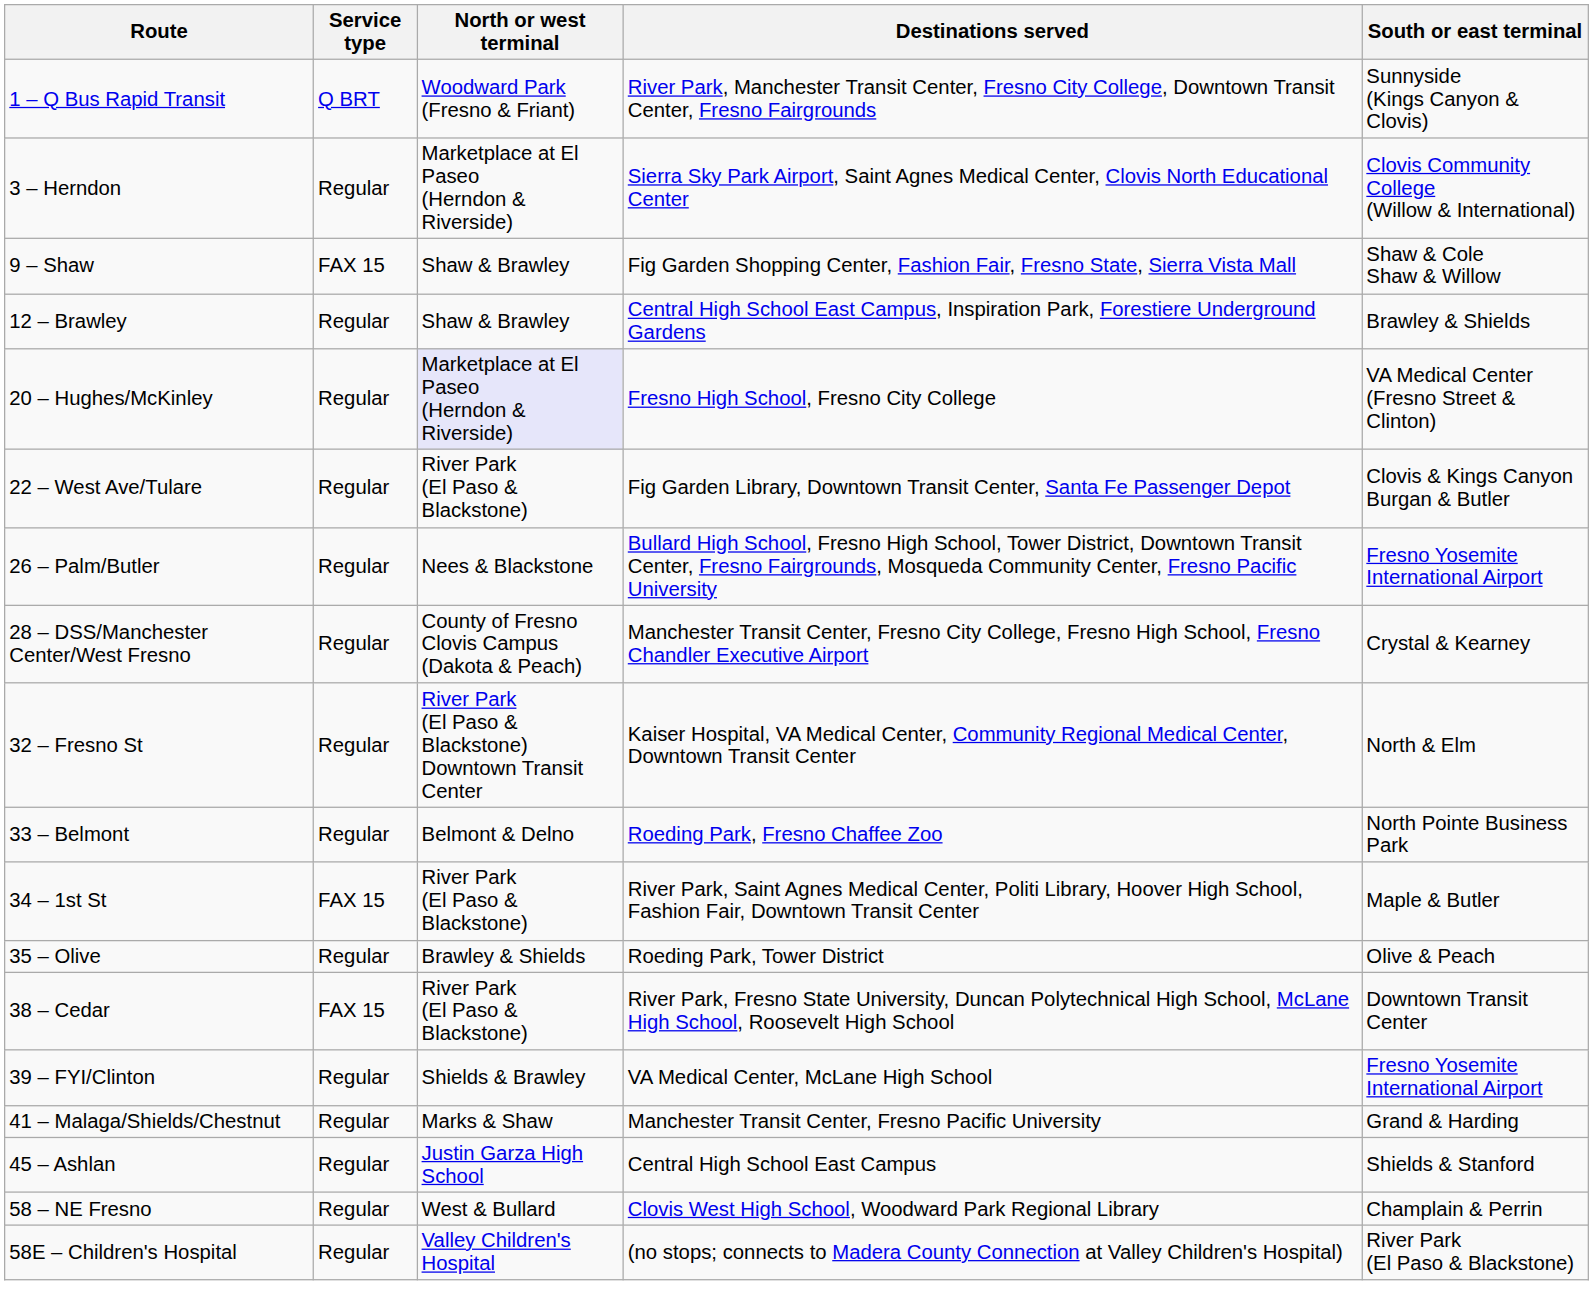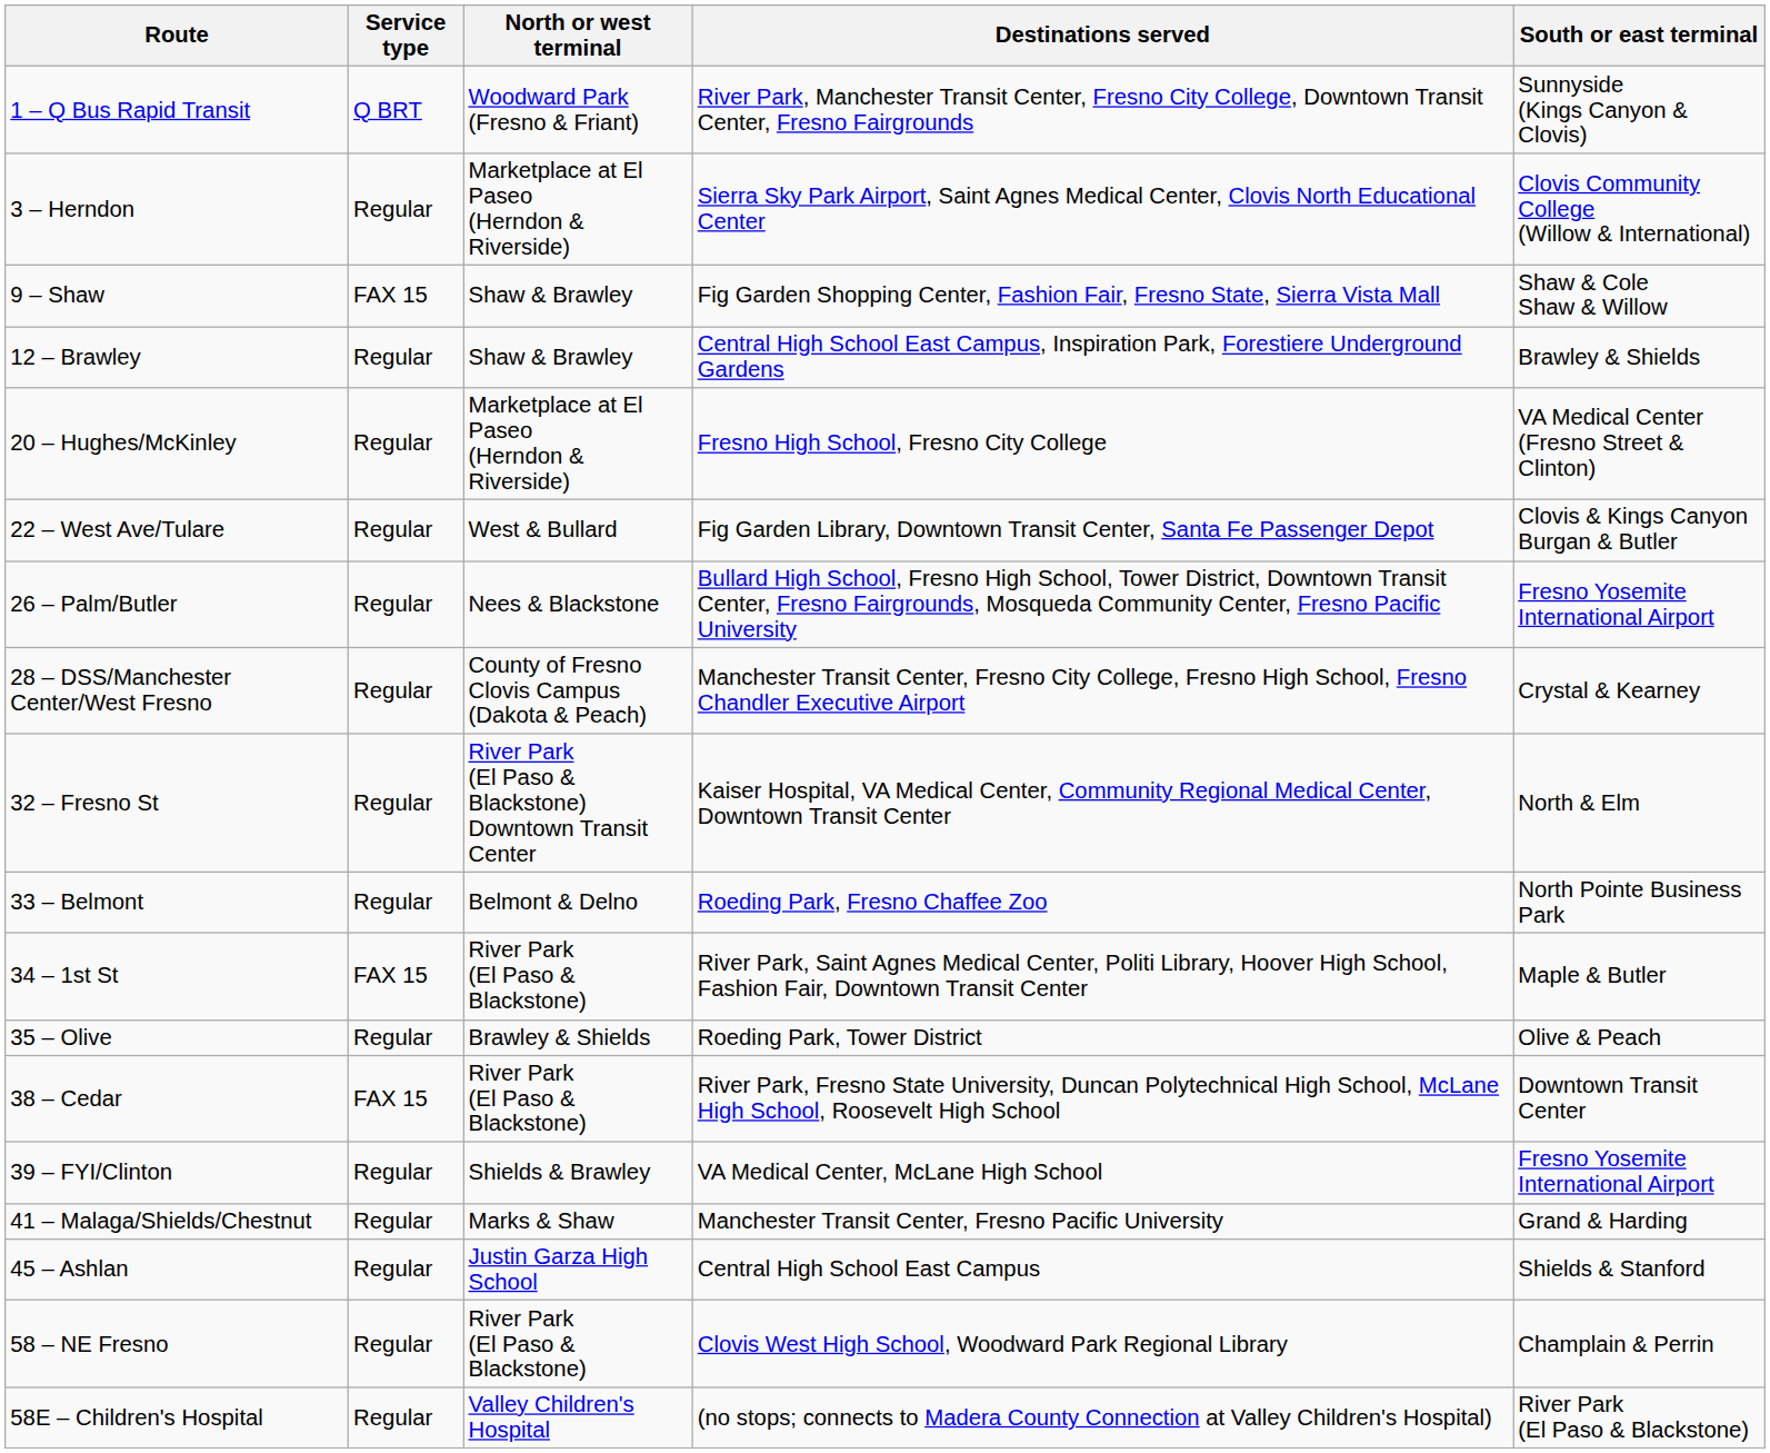 <table class="wikitable sticky-header">
 <tr>
 <th>Route</th>
 <th>Service type</th>
 <th>North or west terminal</th>
 <th>Destinations served</th>
 <th>South or east terminal</th>
 </tr>
 <tr>
 <td><a href='#'>1 – Q Bus Rapid Transit</a></td>
 <td><a href='#'>Q BRT</a></td>
 <td><a href='#'>Woodward Park</a><br>(Fresno & Friant)</td>
 <td><a href='#'>River Park</a>, Manchester Transit Center, <a href='#'>Fresno City College</a>, Downtown Transit Center, <a href='#'>Fresno Fairgrounds</a></td>
 <td>Sunnyside<br>(Kings Canyon & Clovis)</td>
 </tr>
 <tr>
 <td> 3 – Herndon</td>
 <td>Regular</td>
 <td>Marketplace at El Paseo<br>(Herndon & Riverside)</td>
 <td><a href='#'>Sierra Sky Park Airport</a>, Saint Agnes Medical Center, <a href='#'>Clovis North Educational Center</a></td>
 <td><a href='#'>Clovis Community College</a><br>(Willow & International)</td>
 </tr>
 <tr>
 <td> 9 – Shaw</td>
 <td>FAX 15</td>
 <td>Shaw & Brawley</td>
 <td>Fig Garden Shopping Center, <a href='#'>Fashion Fair</a>, <a href='#'>Fresno State</a>, <a href='#'>Sierra Vista Mall</a></td>
 <td>Shaw & Cole<br>Shaw & Willow </td>
 </tr>
 <tr>
 <td> 12 – Brawley</td>
 <td>Regular</td>
 <td>Shaw & Brawley</td>
 <td><a href='#'>Central High School East Campus</a>, Inspiration Park, <a href='#'>Forestiere Underground Gardens</a></td>
 <td>Brawley & Shields</td>
 </tr>
 <tr>
 <td> 20 – Hughes/McKinley</td>
 <td>Regular</td>
-<td style="background: lavender;">Marketplace at El Paseo<br>(Herndon & Riverside)</td>
+<td>Marketplace at El Paseo<br>(Herndon & Riverside)</td>
 <td><a href='#'>Fresno High School</a>, Fresno City College</td>
 <td>VA Medical Center<br>(Fresno Street & Clinton)</td>
 </tr>
 <tr>
 <td> 22 – West Ave/Tulare</td>
 <td>Regular</td>
-<td>River Park<br>(El Paso & Blackstone)</td>
+<td>West & Bullard</td>
 <td>Fig Garden Library, Downtown Transit Center, <a href='#'>Santa Fe Passenger Depot</a></td>
 <td>Clovis & Kings Canyon<br>Burgan & Butler </td>
 </tr>
 <tr>
 <td> 26 – Palm/Butler</td>
 <td>Regular</td>
 <td>Nees & Blackstone</td>
 <td><a href='#'>Bullard High School</a>, Fresno High School, Tower District, Downtown Transit Center, <a href='#'>Fresno Fairgrounds</a>, Mosqueda Community Center, <a href='#'>Fresno Pacific University</a></td>
 <td> <a href='#'>Fresno Yosemite International Airport</a></td>
 </tr>
 <tr>
 <td> 28 – DSS/Manchester Center/West Fresno</td>
 <td>Regular</td>
 <td>County of Fresno Clovis Campus<br>(Dakota & Peach)</td>
 <td>Manchester Transit Center, Fresno City College, Fresno High School, <a href='#'>Fresno Chandler Executive Airport</a></td>
 <td>Crystal & Kearney</td>
 </tr>
 <tr>
 <td> 32 – Fresno St</td>
 <td>Regular</td>
 <td><a href='#'>River Park</a><br>(El Paso & Blackstone)<br>Downtown Transit Center </td>
 <td>Kaiser Hospital, VA Medical Center, <a href='#'>Community Regional Medical Center</a>, Downtown Transit Center</td>
 <td>North & Elm</td>
 </tr>
 <tr>
 <td> 33 – Belmont</td>
 <td>Regular</td>
 <td>Belmont & Delno</td>
 <td><a href='#'>Roeding Park</a>, <a href='#'>Fresno Chaffee Zoo</a></td>
 <td>North Pointe Business Park</td>
 </tr>
 <tr>
 <td> 34 – 1st St</td>
 <td>FAX 15</td>
 <td>River Park<br>(El Paso & Blackstone)</td>
 <td>River Park, Saint Agnes Medical Center, Politi Library, Hoover High School, Fashion Fair, Downtown Transit Center</td>
 <td>Maple & Butler</td>
 </tr>
 <tr>
 <td> 35 – Olive</td>
 <td>Regular</td>
 <td>Brawley & Shields</td>
 <td>Roeding Park, Tower District</td>
 <td>Olive & Peach</td>
 </tr>
 <tr>
 <td> 38 – Cedar</td>
 <td>FAX 15</td>
 <td>River Park<br>(El Paso & Blackstone)</td>
 <td>River Park, Fresno State University, Duncan Polytechnical High School, <a href='#'>McLane High School</a>, Roosevelt High School</td>
 <td>Downtown Transit Center</td>
 </tr>
 <tr>
 <td> 39 – FYI/Clinton</td>
 <td>Regular</td>
 <td>Shields & Brawley</td>
 <td>VA Medical Center, McLane High School</td>
 <td> <a href='#'>Fresno Yosemite International Airport</a></td>
 </tr>
 <tr>
 <td> 41 – Malaga/Shields/Chestnut</td>
 <td>Regular</td>
 <td>Marks & Shaw</td>
 <td>Manchester Transit Center, Fresno Pacific University</td>
 <td>Grand & Harding</td>
 </tr>
 <tr>
 <td> 45 – Ashlan</td>
 <td>Regular</td>
 <td><a href='#'>Justin Garza High School</a></td>
 <td>Central High School East Campus</td>
 <td>Shields & Stanford</td>
 </tr>
 <tr>
 <td> 58 – NE Fresno</td>
 <td>Regular</td>
-<td>West & Bullard</td>
+<td>River Park<br>(El Paso & Blackstone)</td>
 <td><a href='#'>Clovis West High School</a>, Woodward Park Regional Library</td>
 <td>Champlain & Perrin</td>
 </tr>
 <tr>
 <td> 58E – Children's Hospital</td>
 <td>Regular</td>
 <td><a href='#'>Valley Children's Hospital</a></td>
 <td>(no stops; connects to <a href='#'>Madera County Connection</a> at Valley Children's Hospital)</td>
 <td>River Park<br>(El Paso & Blackstone)</td>
 </tr>
 </table>
